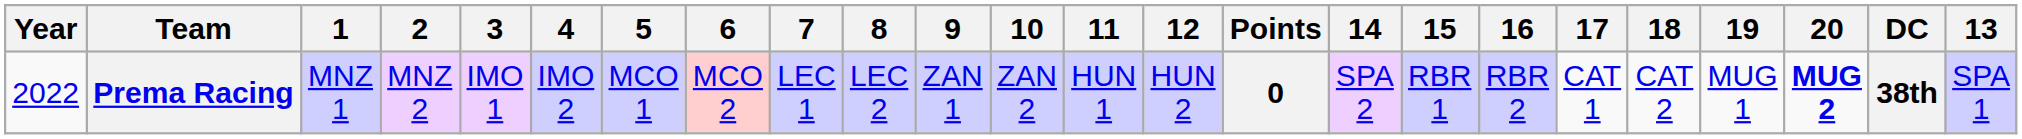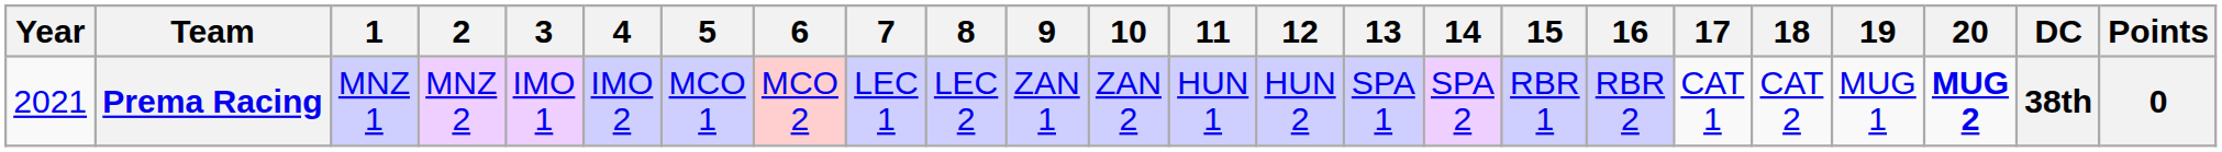 <table class="wikitable" style="text-align:center; font-size:85%">
 <tr>
 <th>Year</th>
 <th>Team</th>
 <th>1</th>
 <th>2</th>
 <th>3</th>
 <th>4</th>
 <th>5</th>
 <th>6</th>
 <th>7</th>
 <th>8</th>
 <th>9</th>
 <th>10</th>
 <th>11</th>
 <th>12</th>
-<th>Points</th>
+<th>13</th>
 <th>14</th>
 <th>15</th>
 <th>16</th>
 <th>17</th>
 <th>18</th>
 <th>19</th>
 <th>20</th>
 <th>DC</th>
-<th>13</th>
+<th>Points</th>
 </tr>
 <tr>
-<td><a href='#'>2022</a></td>
+<td><a href='#'>2021</a></td>
 <th nowrap><a href='#'>Prema Racing</a></th>
 <td style="background:#CFCFFF;"><a href='#'>MNZ<br>1</a><br></td>
 <td style="background:#EFCFFF;"><a href='#'>MNZ<br>2</a><br></td>
 <td style="background:#EFCFFF;"><a href='#'>IMO<br>1</a><br></td>
 <td style="background:#CFCFFF;"><a href='#'>IMO<br>2</a><br></td>
 <td style="background:#CFCFFF;"><a href='#'>MCO<br>1</a><br></td>
 <td style="background:#FFCFCF;"><a href='#'>MCO<br>2</a><br></td>
 <td style="background:#CFCFFF;"><a href='#'>LEC<br>1</a><br></td>
 <td style="background:#CFCFFF;"><a href='#'>LEC<br>2</a><br></td>
 <td style="background:#CFCFFF;"><a href='#'>ZAN<br>1</a><br></td>
 <td style="background:#CFCFFF;"><a href='#'>ZAN<br>2</a><br></td>
 <td style="background:#CFCFFF;"><a href='#'>HUN<br>1</a><br></td>
 <td style="background:#CFCFFF;"><a href='#'>HUN<br>2</a><br></td>
-<th>0</th>
+<td style="background:#CFCFFF;"><a href='#'>SPA<br>1</a><br></td>
 <td style="background:#EFCFFF;"><a href='#'>SPA<br>2</a><br></td>
 <td style="background:#CFCFFF;"><a href='#'>RBR<br>1</a><br></td>
 <td style="background:#CFCFFF;"><a href='#'>RBR<br>2</a><br></td>
 <td style="background:#;"><a href='#'>CAT<br>1</a></td>
 <td style="background:#;"><a href='#'>CAT<br>2</a></td>
 <td style="background:#;"><a href='#'>MUG<br>1</a></td>
 <td style="background:#;"><strong><a href='#'>MUG<br>2</a></strong></td>
 <th>38th</th>
-<td style="background:#CFCFFF;"><a href='#'>SPA<br>1</a><br></td>
+<th>0</th>
 </tr>
 </table>
